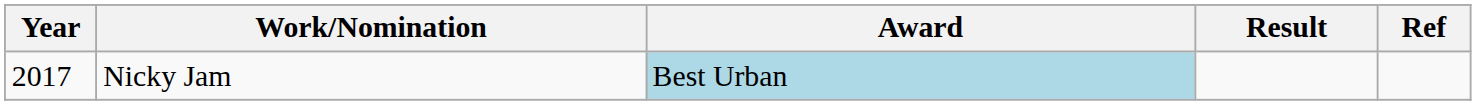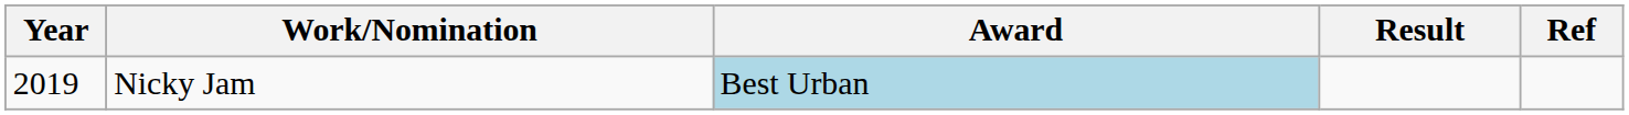 <table class="wikitable" style="max-width:75%;">
 <tr>
 <th width=5%>Year</th>
 <th style="width:30%;">Work/Nomination</th>
 <th style="width:30%;">Award</th>
 <th style="width:10%;">Result</th>
 <th style="width:5%;">Ref</th>
 </tr>
 <tr>
-<td>2017</td>
+<td>2019</td>
 <td>Nicky Jam</td>
 <td style="background: lightblue;">Best Urban</td>
 <td></td>
 <td></td>
 </tr>
 </table>
